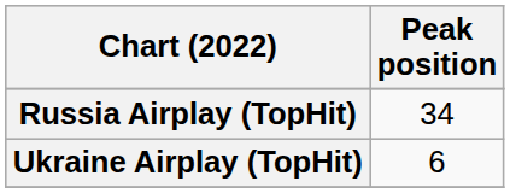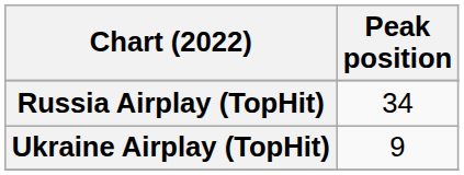 <table class="wikitable sortable plainrowheaders" style="text-align:center">
 <tr>
 <th scope="col">Chart (2022)</th>
 <th scope="col">Peak<br>position</th>
 </tr>
 <tr>
 </tr>
 <tr>
 <th scope="row">Russia Airplay (TopHit)</th>
 <td>34</td>
 </tr>
 <tr>
 <th scope="row">Ukraine Airplay (TopHit)</th>
-<td>6</td>
+<td>9</td>
 </tr>
 <tr>
 </tr>
 </table>
